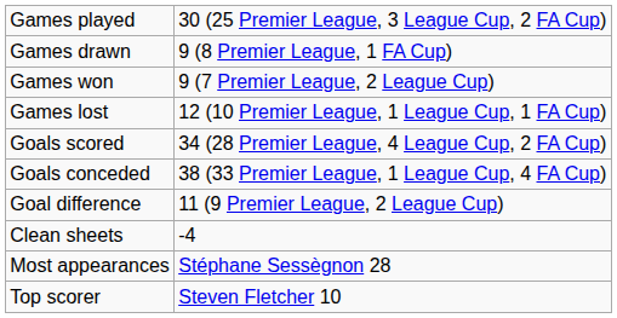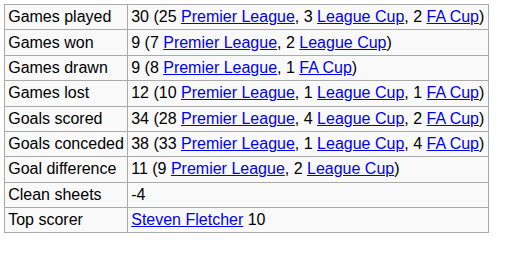 <table class="wikitable">
 <tr>
 <td>Games played</td>
 <td>30 (25 <a href='#'>Premier League</a>, 3 <a href='#'>League Cup</a>, 2 <a href='#'>FA Cup</a>)</td>
 </tr>
 <tr>
+<td>Games won</td>
+<td>9 (7 <a href='#'>Premier League</a>, 2 <a href='#'>League Cup</a>)</td>
+</tr>
+<tr>
 <td>Games drawn</td>
 <td>9 (8 <a href='#'>Premier League</a>, 1 <a href='#'>FA Cup</a>)</td>
-</tr>
-<tr>
-<td>Games won</td>
-<td>9 (7 <a href='#'>Premier League</a>, 2 <a href='#'>League Cup</a>)</td>
 </tr>
 <tr>
 <td>Games lost</td>
 <td>12 (10 <a href='#'>Premier League</a>, 1 <a href='#'>League Cup</a>, 1 <a href='#'>FA Cup</a>)</td>
 </tr>
 <tr>
 <td>Goals scored</td>
 <td>34 (28 <a href='#'>Premier League</a>, 4 <a href='#'>League Cup</a>, 2 <a href='#'>FA Cup</a>)</td>
 </tr>
 <tr>
 <td>Goals conceded</td>
 <td>38 (33 <a href='#'>Premier League</a>, 1 <a href='#'>League Cup</a>, 4 <a href='#'>FA Cup</a>)</td>
 </tr>
 <tr>
 <td>Goal difference</td>
 <td>11 (9 <a href='#'>Premier League</a>, 2 <a href='#'>League Cup</a>)</td>
 </tr>
 <tr>
 <td>Clean sheets</td>
 <td>-4</td>
 </tr>
 <tr>
-<td>Most appearances</td>
-<td><a href='#'>Stéphane Sessègnon</a> 28</td>
-</tr>
-<tr>
 <td>Top scorer</td>
 <td><a href='#'>Steven Fletcher</a> 10</td>
 </tr>
 </table>
